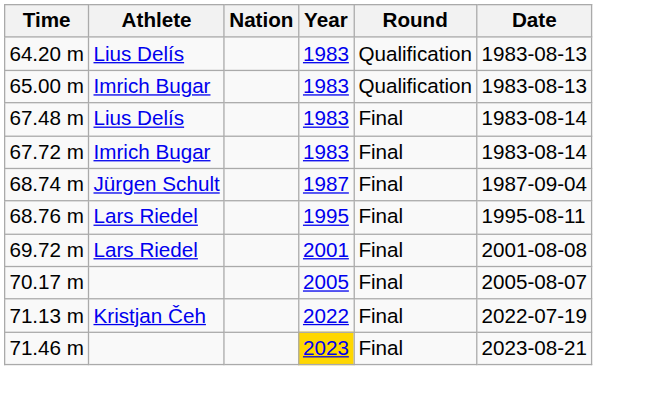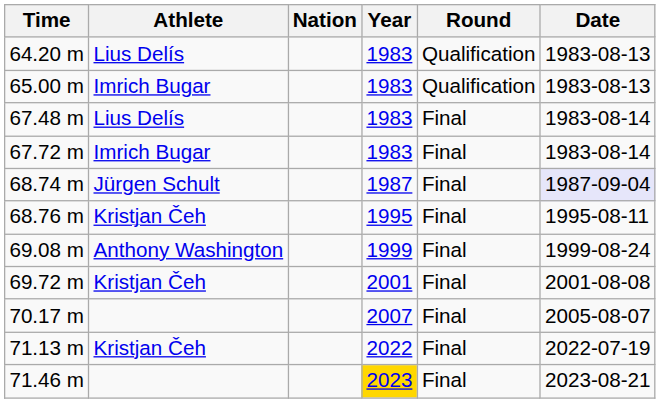 <table class="wikitable sortable">
 <tr>
 <th>Time</th>
 <th>Athlete</th>
 <th>Nation</th>
 <th>Year</th>
 <th>Round</th>
 <th>Date</th>
 </tr>
 <tr>
 <td>64.20 m</td>
 <td align="left"><a href='#'>Lius Delís</a></td>
 <td align="left"></td>
 <td><a href='#'>1983</a></td>
 <td>Qualification</td>
 <td>1983-08-13</td>
 </tr>
 <tr>
 <td>65.00 m</td>
 <td align="left"><a href='#'>Imrich Bugar</a></td>
 <td align="left"></td>
 <td><a href='#'>1983</a></td>
 <td>Qualification</td>
 <td>1983-08-13</td>
 </tr>
 <tr>
 <td>67.48 m</td>
 <td align="left"><a href='#'>Lius Delís</a></td>
 <td align="left"></td>
 <td><a href='#'>1983</a></td>
 <td>Final</td>
 <td>1983-08-14</td>
 </tr>
 <tr>
 <td>67.72 m</td>
 <td align="left"><a href='#'>Imrich Bugar</a></td>
 <td align="left"></td>
 <td><a href='#'>1983</a></td>
 <td>Final</td>
 <td>1983-08-14</td>
 </tr>
 <tr>
 <td>68.74 m</td>
 <td align="left"><a href='#'>Jürgen Schult</a></td>
 <td align="left"></td>
 <td><a href='#'>1987</a></td>
 <td>Final</td>
-<td>1987-09-04</td>
+<td style="background: lavender;">1987-09-04</td>
 </tr>
 <tr>
 <td>68.76 m</td>
-<td><a href='#'>Lars Riedel</a></td>
+<td align="left"><a href='#'>Kristjan Čeh</a></td>
 <td></td>
 <td><a href='#'>1995</a></td>
 <td>Final</td>
 <td>1995-08-11</td>
 </tr>
 <tr>
+<td>69.08 m</td>
+<td><a href='#'>Anthony Washington</a></td>
+<td></td>
+<td><a href='#'>1999</a></td>
+<td>Final</td>
+<td>1999-08-24</td>
+</tr>
+<tr>
 <td>69.72 m</td>
-<td><a href='#'>Lars Riedel</a></td>
+<td align="left"><a href='#'>Kristjan Čeh</a></td>
 <td></td>
 <td><a href='#'>2001</a></td>
 <td>Final</td>
 <td>2001-08-08</td>
 </tr>
 <tr>
 <td>70.17 m</td>
 <td align="left"></td>
 <td align="left"></td>
-<td><a href='#'>2005</a></td>
+<td><a href='#'>2007</a></td>
 <td>Final</td>
 <td>2005-08-07</td>
 </tr>
 <tr>
 <td>71.13 m</td>
 <td align="left"><a href='#'>Kristjan Čeh</a></td>
 <td align="left"></td>
 <td><a href='#'>2022</a></td>
 <td>Final</td>
 <td>2022-07-19</td>
 </tr>
 <tr>
 <td>71.46 m</td>
 <td align="left"></td>
 <td align="left"></td>
 <td style="background: gold;"><a href='#'>2023</a></td>
 <td>Final</td>
 <td>2023-08-21</td>
 </tr>
 </table>
